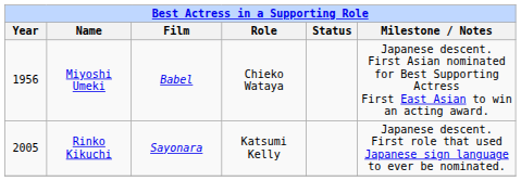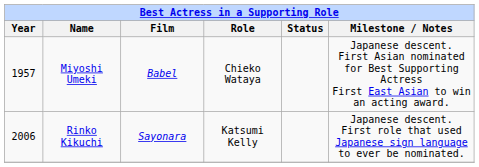 <table class="wikitable" style="text-align: center">
 <tr style="background:#bfd7ff;">
 <td colspan="7" style="text-align:center;"><strong><a href='#'>Best Actress in a Supporting Role</a></strong></td>
 </tr>
 <tr style="background:#ebf5ff;">
 <th width="75">Year</th>
 <th width="200">Name</th>
 <th width="200">Film</th>
 <th width="200">Role</th>
 <th width="75">Status</th>
 <th width="450">Milestone / Notes</th>
 </tr>
 <tr>
-<td>1956</td>
+<td>1957</td>
 <td><a href='#'>Miyoshi Umeki</a></td>
 <td><em><a href='#'>Babel</a></em></td>
 <td>Chieko Wataya</td>
 <td></td>
 <td>Japanese descent.<br>First Asian nominated for Best Supporting Actress<br>First <a href='#'>East Asian</a> to win an acting award.</td>
 </tr>
 <tr>
-<td>2005</td>
+<td>2006</td>
 <td><a href='#'>Rinko Kikuchi</a></td>
 <td><em><a href='#'>Sayonara</a></em></td>
 <td>Katsumi Kelly</td>
 <td></td>
 <td>Japanese descent.<br>First role that used <a href='#'>Japanese sign language</a> to ever be nominated.</td>
 </tr>
 <tr>
 </tr>
 </table>
